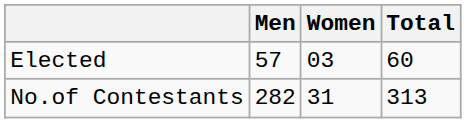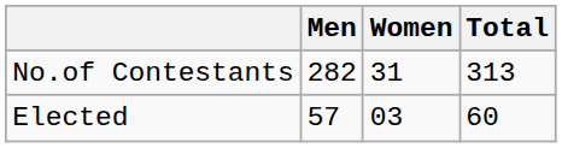 <table class="wikitable">
 <tr>
 <th></th>
 <th>Men</th>
 <th>Women</th>
 <th>Total</th>
 </tr>
 <tr>
+<td>No.of Contestants</td>
+<td>282</td>
+<td>31</td>
+<td>313</td>
+</tr>
+<tr>
 <td>Elected</td>
 <td>57</td>
 <td>03</td>
 <td>60</td>
 </tr>
-<tr>
-<td>No.of Contestants</td>
-<td>282</td>
-<td>31</td>
-<td>313</td>
-</tr>
 </table>
